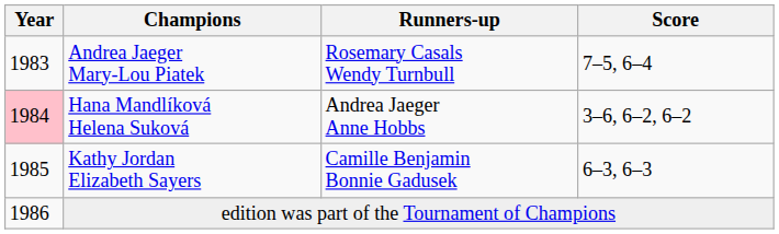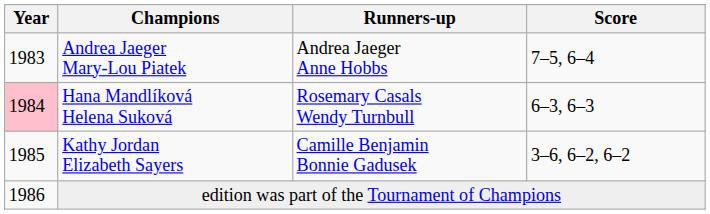 <table class="wikitable">
 <tr>
 <th style="width:40px">Year</th>
 <th style="width:200px">Champions</th>
 <th style="width:200px">Runners-up</th>
 <th style="width:150px" class="unsortable">Score</th>
 </tr>
 <tr>
 <td>1983</td>
 <td> <a href='#'>Andrea Jaeger</a> <br>  <a href='#'>Mary-Lou Piatek</a></td>
-<td> <a href='#'>Rosemary Casals</a> <br>  <a href='#'>Wendy Turnbull</a></td>
+<td> Andrea Jaeger <br>  <a href='#'>Anne Hobbs</a></td>
 <td>7–5, 6–4</td>
 </tr>
 <tr>
 <td style="background: pink;">1984</td>
 <td> <a href='#'>Hana Mandlíková</a> <br>  <a href='#'>Helena Suková</a></td>
-<td> Andrea Jaeger <br>  <a href='#'>Anne Hobbs</a></td>
-<td>3–6, 6–2, 6–2</td>
+<td> <a href='#'>Rosemary Casals</a> <br>  <a href='#'>Wendy Turnbull</a></td>
+<td>6–3, 6–3</td>
 </tr>
 <tr>
 <td>1985</td>
 <td> <a href='#'>Kathy Jordan</a> <br>  <a href='#'>Elizabeth Sayers</a></td>
 <td> <a href='#'>Camille Benjamin</a> <br>  <a href='#'>Bonnie Gadusek</a></td>
-<td>6–3, 6–3</td>
+<td>3–6, 6–2, 6–2</td>
 </tr>
 <tr>
 <td>1986</td>
 <td colspan=3 align=center style="background:#efefef">edition was part of the <a href='#'>Tournament of Champions</a></td>
 </tr>
 </table>
